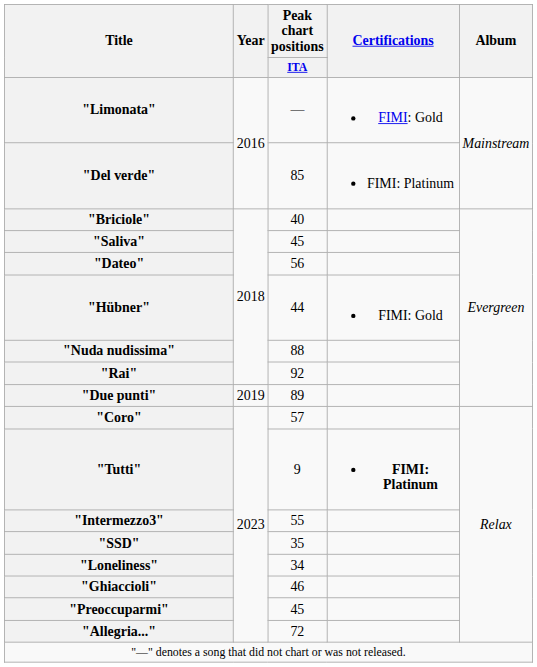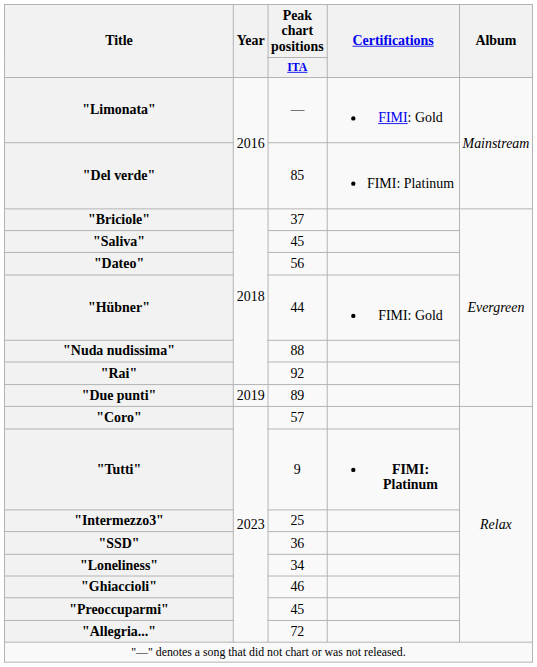 <table class="wikitable plainrowheaders" style="text-align:center;">
 <tr>
 <th scope="col" rowspan="2" style="width:16em;">Title</th>
 <th scope="col" rowspan="2" style="width:1em;">Year</th>
 <th scope="col" colspan="1">Peak chart positions</th>
 <th scope="col" rowspan="2"><a href='#'>Certifications</a></th>
 <th scope="col" rowspan="2">Album</th>
 </tr>
 <tr>
 <th scope="col" style="width:3em;font-size:85%;"><a href='#'>ITA</a><br></th>
 </tr>
 <tr>
 <th scope="row">"Limonata"</th>
 <td rowspan="2">2016</td>
 <td>—</td>
 <td><br><ul><li><a href='#'>FIMI</a>: Gold</li></ul></td>
 <td rowspan="2"><em>Mainstream</em></td>
 </tr>
 <tr>
 <th scope="row">"Del verde"</th>
 <td>85</td>
 <td><br><ul><li>FIMI: Platinum</li></ul></td>
 </tr>
 <tr>
 <th scope="row">"Briciole"</th>
 <td rowspan="6">2018</td>
-<td>40</td>
+<td>37</td>
 <td></td>
 <td rowspan="7"><em>Evergreen</em></td>
 </tr>
 <tr>
 <th scope="row">"Saliva"</th>
 <td>45</td>
 <td></td>
 </tr>
 <tr>
 <th scope="row">"Dateo"</th>
 <td>56</td>
 <td></td>
 </tr>
 <tr>
 <th scope="row">"Hübner"</th>
 <td>44</td>
 <td><br><ul><li>FIMI: Gold</li></ul></td>
 </tr>
 <tr>
 <th scope="row">"Nuda nudissima"</th>
 <td>88</td>
 <td></td>
 </tr>
 <tr>
 <th scope="row">"Rai"</th>
 <td>92</td>
 <td></td>
 </tr>
 <tr>
 <th scope="row">"Due punti"</th>
 <td>2019</td>
 <td>89</td>
 <td></td>
 </tr>
 <tr>
 <th scope="row">"Coro"</th>
 <td rowspan="8">2023</td>
 <td>57</td>
 <td></td>
 <td rowspan="8"><em>Relax</em></td>
 </tr>
 <tr>
 <th scope="row">"Tutti"</th>
 <td>9</td>
 <td><strong><br><ul><li>FIMI: Platinum</li></ul></strong></td>
 </tr>
 <tr>
 <th scope="row">"Intermezzo3"</th>
-<td>55</td>
+<td>25</td>
 <td></td>
 </tr>
 <tr>
 <th scope="row">"SSD"</th>
-<td>35</td>
+<td>36</td>
 <td></td>
 </tr>
 <tr>
 <th scope="row">"Loneliness"</th>
 <td>34</td>
 <td></td>
 </tr>
 <tr>
 <th scope="row">"Ghiaccioli"</th>
 <td>46</td>
 <td></td>
 </tr>
 <tr>
 <th scope="row">"Preoccuparmi"</th>
 <td>45</td>
 <td></td>
 </tr>
 <tr>
 <th scope="row">"Allegria..."</th>
 <td>72</td>
 <td></td>
 </tr>
 <tr>
 <td colspan="5" style="text-align:center; font-size:85%;">"—" denotes a song that did not chart or was not released.</td>
 </tr>
 </table>
